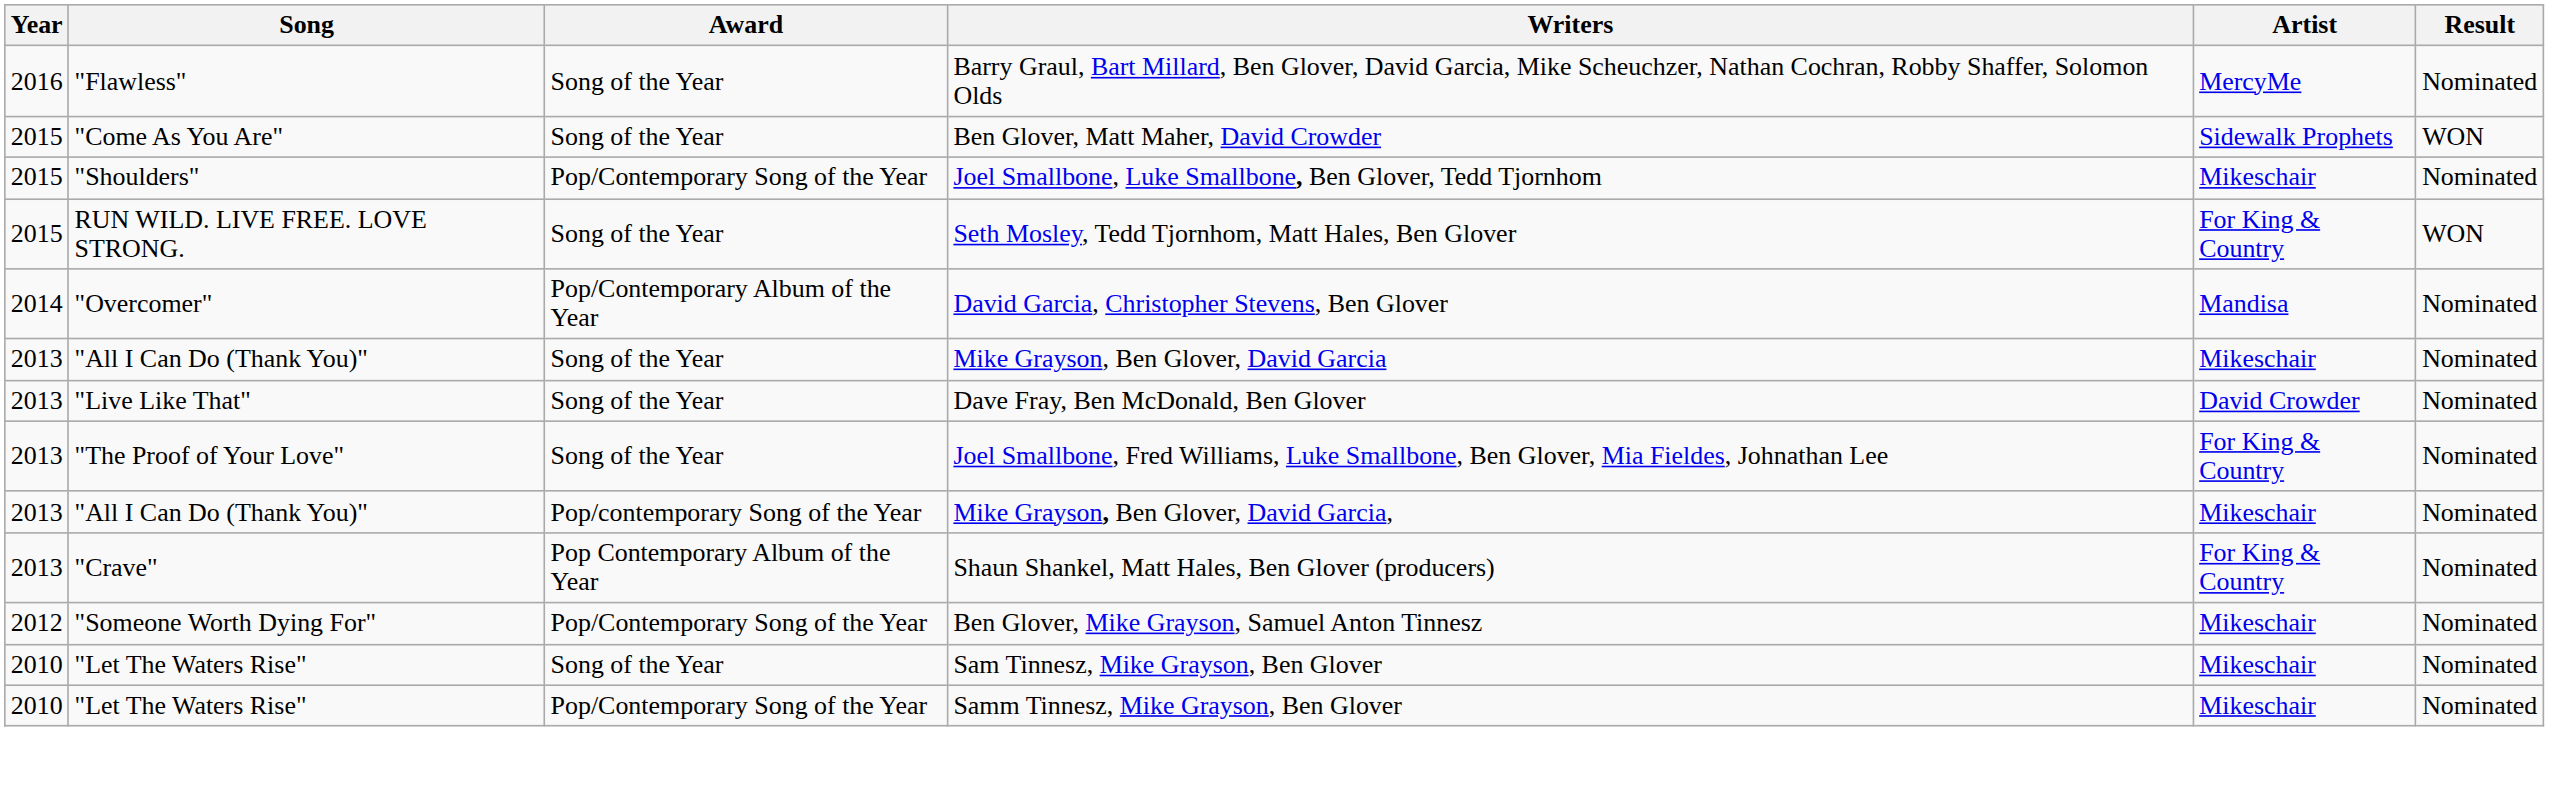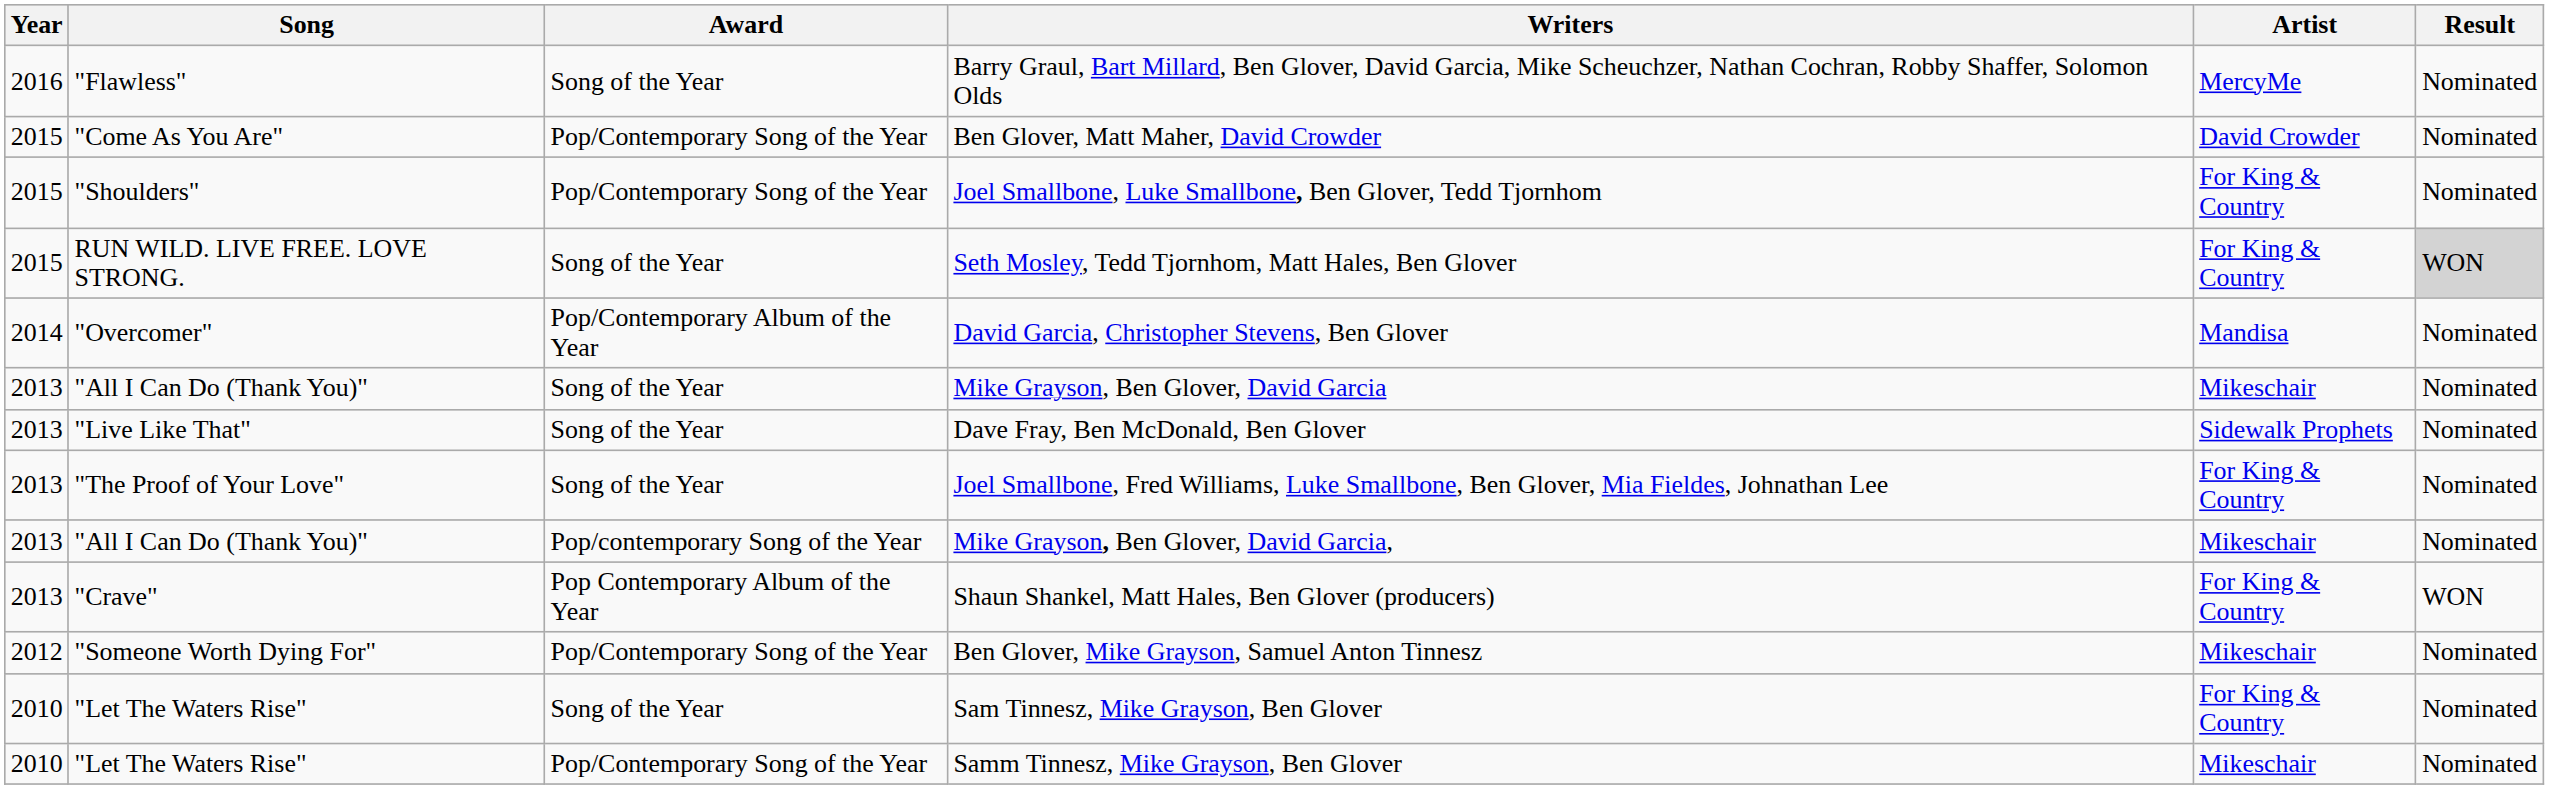 <table class="wikitable sortable">
 <tr>
 <th>Year</th>
 <th>Song</th>
 <th>Award</th>
 <th>Writers</th>
 <th>Artist</th>
 <th>Result</th>
 </tr>
 <tr>
 <td>2016</td>
 <td>"Flawless"</td>
 <td>Song of the Year</td>
 <td>Barry Graul, <a href='#'>Bart Millard</a>, Ben Glover, David Garcia, Mike Scheuchzer, Nathan Cochran, Robby Shaffer, Solomon Olds</td>
 <td><a href='#'>MercyMe</a></td>
 <td>Nominated</td>
 </tr>
 <tr>
 <td>2015</td>
 <td>"Come As You Are"</td>
-<td>Song of the Year</td>
+<td>Pop/Contemporary Song of the Year</td>
 <td>Ben Glover, Matt Maher, <a href='#'>David Crowder</a></td>
-<td><a href='#'>Sidewalk Prophets</a></td>
-<td>WON</td>
+<td><a href='#'>David Crowder</a></td>
+<td>Nominated</td>
 </tr>
 <tr>
 <td>2015</td>
 <td>"Shoulders"</td>
 <td>Pop/Contemporary Song of the Year</td>
 <td><a href='#'>Joel Smallbone</a>, <a href='#'>Luke Smallbone</a><strong>,</strong> Ben Glover, Tedd Tjornhom</td>
-<td><a href='#'>Mikeschair</a></td>
+<td><a href='#'>For King & Country</a></td>
 <td>Nominated</td>
 </tr>
 <tr>
 <td>2015</td>
 <td>RUN WILD. LIVE FREE. LOVE STRONG.</td>
 <td>Song of the Year</td>
 <td><a href='#'>Seth Mosley</a>, Tedd Tjornhom, Matt Hales, Ben Glover</td>
 <td><a href='#'>For King & Country</a></td>
-<td>WON</td>
+<td style="background: lightgrey;">WON</td>
 </tr>
 <tr>
 <td>2014</td>
 <td>"Overcomer"</td>
 <td>Pop/Contemporary Album of the Year</td>
 <td><a href='#'>David Garcia</a>, <a href='#'>Christopher Stevens</a>, Ben Glover</td>
 <td><a href='#'>Mandisa</a></td>
 <td>Nominated</td>
 </tr>
 <tr>
 <td>2013</td>
 <td>"All I Can Do (Thank You)"</td>
 <td>Song of the Year</td>
 <td><a href='#'>Mike Grayson</a>, Ben Glover, <a href='#'>David Garcia</a></td>
 <td><a href='#'>Mikeschair</a></td>
 <td>Nominated</td>
 </tr>
 <tr>
 <td>2013</td>
 <td>"Live Like That"</td>
 <td>Song of the Year</td>
 <td>Dave Fray, Ben McDonald, Ben Glover</td>
-<td><a href='#'>David Crowder</a></td>
+<td><a href='#'>Sidewalk Prophets</a></td>
 <td>Nominated</td>
 </tr>
 <tr>
 <td>2013</td>
 <td>"The Proof of Your Love"</td>
 <td>Song of the Year</td>
 <td><a href='#'>Joel Smallbone</a>, Fred Williams, <a href='#'>Luke Smallbone</a>, Ben Glover, <a href='#'>Mia Fieldes</a>, Johnathan Lee</td>
 <td><a href='#'>For King & Country</a></td>
 <td>Nominated</td>
 </tr>
 <tr>
 <td>2013</td>
 <td>"All I Can Do (Thank You)"</td>
 <td>Pop/contemporary Song of the Year</td>
 <td><a href='#'>Mike Grayson</a><strong>,</strong> Ben Glover, <a href='#'>David Garcia</a>,</td>
 <td><a href='#'>Mikeschair</a></td>
 <td>Nominated</td>
 </tr>
 <tr>
 <td>2013</td>
 <td>"Crave"</td>
 <td>Pop Contemporary Album of the Year</td>
 <td>Shaun Shankel, Matt Hales, Ben Glover (producers)</td>
 <td><a href='#'>For King & Country</a></td>
-<td>Nominated</td>
+<td>WON</td>
 </tr>
 <tr>
 <td>2012</td>
 <td>"Someone Worth Dying For"</td>
 <td>Pop/Contemporary Song of the Year</td>
 <td>Ben Glover, <a href='#'>Mike Grayson</a>, Samuel Anton Tinnesz</td>
 <td><a href='#'>Mikeschair</a></td>
 <td>Nominated</td>
 </tr>
 <tr>
 <td>2010</td>
 <td>"Let The Waters Rise"</td>
 <td>Song of the Year</td>
 <td>Sam Tinnesz, <a href='#'>Mike Grayson</a>, Ben Glover</td>
-<td><a href='#'>Mikeschair</a></td>
+<td><a href='#'>For King & Country</a></td>
 <td>Nominated</td>
 </tr>
 <tr>
 <td>2010</td>
 <td>"Let The Waters Rise"</td>
 <td>Pop/Contemporary Song of the Year</td>
 <td>Samm Tinnesz, <a href='#'>Mike Grayson</a>, Ben Glover</td>
 <td><a href='#'>Mikeschair</a></td>
 <td>Nominated</td>
 </tr>
 </table>
